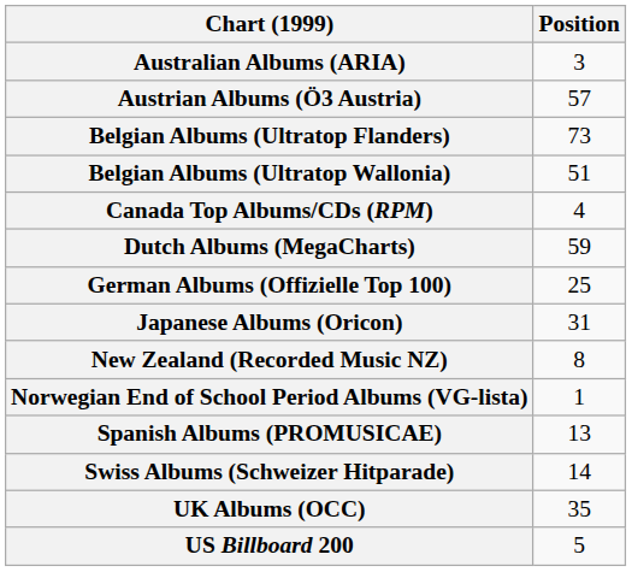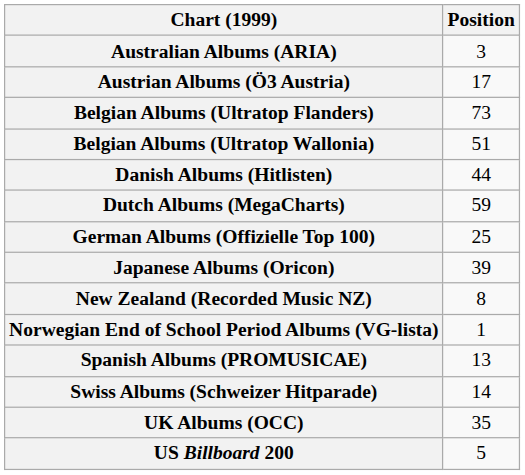 <table class="wikitable sortable plainrowheaders" style="text-align:center">
 <tr>
 <th scope="col">Chart (1999)</th>
 <th scope="col">Position</th>
 </tr>
 <tr>
 <th scope="row">Australian Albums (ARIA)</th>
 <td>3</td>
 </tr>
 <tr>
 <th scope="row">Austrian Albums (Ö3 Austria)</th>
-<td>57</td>
+<td>17</td>
 </tr>
 <tr>
 <th scope="row">Belgian Albums (Ultratop Flanders)</th>
 <td>73</td>
 </tr>
 <tr>
 <th scope="row">Belgian Albums (Ultratop Wallonia)</th>
 <td>51</td>
 </tr>
 <tr>
-<th scope="row">Canada Top Albums/CDs (<em>RPM</em>)</th>
-<td>4</td>
+<th scope="row">Danish Albums (Hitlisten)</th>
+<td>44</td>
 </tr>
 <tr>
 <th scope="row">Dutch Albums (MegaCharts)</th>
 <td>59</td>
 </tr>
 <tr>
 <th scope="row">German Albums (Offizielle Top 100)</th>
 <td>25</td>
 </tr>
 <tr>
 <th scope="row">Japanese Albums (Oricon)</th>
-<td>31</td>
+<td>39</td>
 </tr>
 <tr>
 <th scope="row">New Zealand (Recorded Music NZ)</th>
 <td>8</td>
 </tr>
 <tr>
 <th scope="row">Norwegian End of School Period Albums (VG-lista)</th>
 <td>1</td>
 </tr>
 <tr>
 <th scope="row">Spanish Albums (PROMUSICAE)</th>
 <td>13</td>
 </tr>
 <tr>
 <th scope="row">Swiss Albums (Schweizer Hitparade)</th>
 <td>14</td>
 </tr>
 <tr>
 <th scope="row">UK Albums (OCC)</th>
 <td>35</td>
 </tr>
 <tr>
 <th scope="row">US <em>Billboard</em> 200</th>
 <td>5</td>
 </tr>
 </table>
